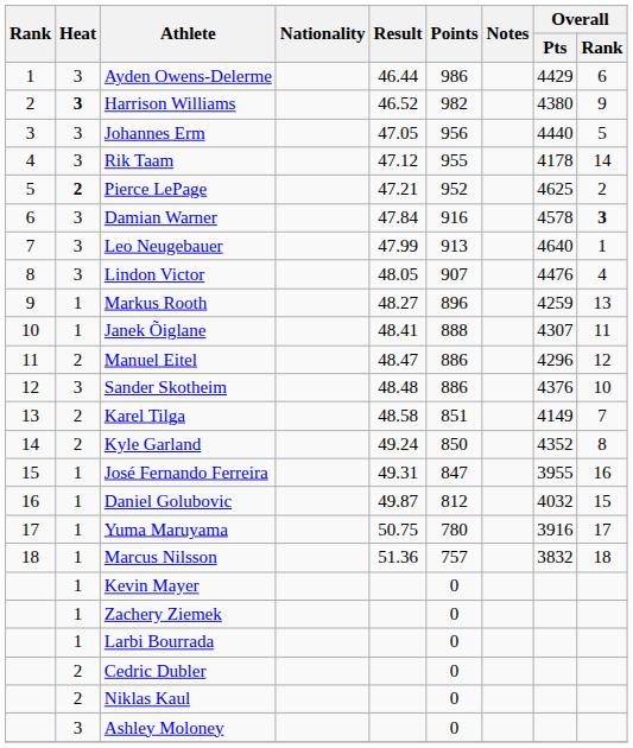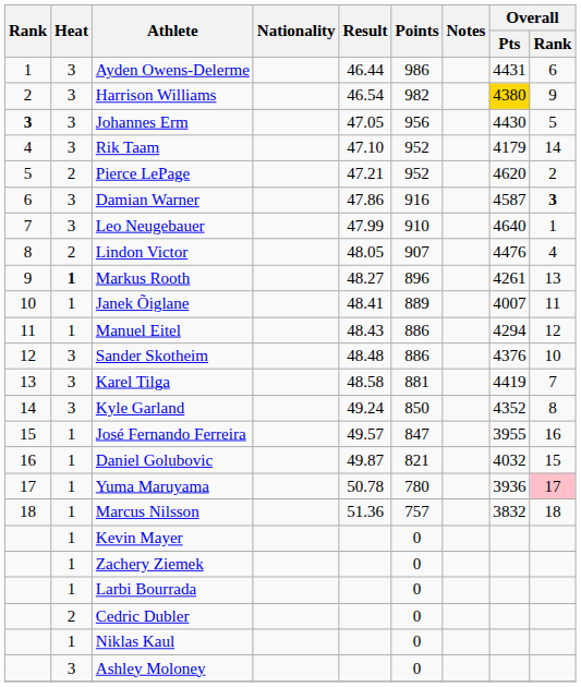 <table class="wikitable sortable" style="text-align:center">
 <tr>
 <th rowspan=2>Rank</th>
 <th rowspan=2>Heat</th>
 <th rowspan=2>Athlete</th>
 <th rowspan=2>Nationality</th>
 <th rowspan=2>Result</th>
 <th rowspan=2>Points</th>
 <th rowspan=2>Notes</th>
 <th colspan=2>Overall</th>
 </tr>
 <tr>
 <th>Pts</th>
 <th>Rank</th>
 </tr>
 <tr>
 <td>1</td>
 <td>3</td>
 <td align=left><a href='#'>Ayden Owens-Delerme</a></td>
 <td align=left></td>
 <td>46.44</td>
 <td>986</td>
 <td></td>
-<td>4429</td>
+<td>4431</td>
 <td>6</td>
 </tr>
 <tr>
 <td>2</td>
-<td><strong>3</strong></td>
+<td>3</td>
 <td align=left><a href='#'>Harrison Williams</a></td>
 <td align=left></td>
-<td>46.52</td>
+<td>46.54</td>
 <td>982</td>
 <td></td>
-<td>4380</td>
+<td style="background: gold;">4380</td>
 <td>9</td>
 </tr>
 <tr>
-<td>3</td>
+<td><strong>3</strong></td>
 <td>3</td>
 <td align=left><a href='#'>Johannes Erm</a></td>
 <td align=left></td>
 <td>47.05</td>
 <td>956</td>
 <td></td>
-<td>4440</td>
+<td>4430</td>
 <td>5</td>
 </tr>
 <tr>
 <td>4</td>
 <td>3</td>
 <td align=left><a href='#'>Rik Taam</a></td>
 <td align=left></td>
-<td>47.12</td>
-<td>955</td>
+<td>47.10</td>
+<td>952</td>
 <td></td>
-<td>4178</td>
+<td>4179</td>
 <td>14</td>
 </tr>
 <tr>
 <td>5</td>
-<td><strong>2</strong></td>
+<td>2</td>
 <td align=left><a href='#'>Pierce LePage</a></td>
 <td align=left></td>
 <td>47.21</td>
 <td>952</td>
 <td></td>
-<td>4625</td>
+<td>4620</td>
 <td>2</td>
 </tr>
 <tr>
 <td>6</td>
 <td>3</td>
 <td align=left><a href='#'>Damian Warner</a></td>
 <td align=left></td>
-<td>47.84</td>
+<td>47.86</td>
 <td>916</td>
 <td></td>
-<td>4578</td>
+<td>4587</td>
 <td><strong>3</strong></td>
 </tr>
 <tr>
 <td>7</td>
 <td>3</td>
 <td align=left><a href='#'>Leo Neugebauer</a></td>
 <td align=left></td>
 <td>47.99</td>
-<td>913</td>
+<td>910</td>
 <td></td>
 <td>4640</td>
 <td>1</td>
 </tr>
 <tr>
 <td>8</td>
-<td>3</td>
+<td>2</td>
 <td align=left><a href='#'>Lindon Victor</a></td>
 <td align=left></td>
 <td>48.05</td>
 <td>907</td>
 <td></td>
 <td>4476</td>
 <td>4</td>
 </tr>
 <tr>
 <td>9</td>
-<td>1</td>
+<td><strong>1</strong></td>
 <td align=left><a href='#'>Markus Rooth</a></td>
 <td align=left></td>
 <td>48.27</td>
 <td>896</td>
 <td></td>
-<td>4259</td>
+<td>4261</td>
 <td>13</td>
 </tr>
 <tr>
 <td>10</td>
 <td>1</td>
 <td align=left><a href='#'>Janek Õiglane</a></td>
 <td align=left></td>
 <td>48.41</td>
-<td>888</td>
+<td>889</td>
 <td></td>
-<td>4307</td>
+<td>4007</td>
 <td>11</td>
 </tr>
 <tr>
 <td>11</td>
-<td>2</td>
+<td>1</td>
 <td align=left><a href='#'>Manuel Eitel</a></td>
 <td align=left></td>
-<td>48.47</td>
+<td>48.43</td>
 <td>886</td>
 <td></td>
-<td>4296</td>
+<td>4294</td>
 <td>12</td>
 </tr>
 <tr>
 <td>12</td>
 <td>3</td>
 <td align=left><a href='#'>Sander Skotheim</a></td>
 <td align=left></td>
 <td>48.48</td>
 <td>886</td>
 <td></td>
 <td>4376</td>
 <td>10</td>
 </tr>
 <tr>
 <td>13</td>
-<td>2</td>
+<td>3</td>
 <td align="left"><a href='#'>Karel Tilga</a></td>
 <td align="left"></td>
 <td>48.58</td>
-<td>851</td>
+<td>881</td>
 <td></td>
-<td>4149</td>
+<td>4419</td>
 <td>7</td>
 </tr>
 <tr>
 <td>14</td>
-<td>2</td>
+<td>3</td>
 <td align="left"><a href='#'>Kyle Garland</a></td>
 <td align="left"></td>
 <td>49.24</td>
 <td>850</td>
 <td></td>
 <td>4352</td>
 <td>8</td>
 </tr>
 <tr>
 <td>15</td>
 <td>1</td>
 <td align="left"><a href='#'>José Fernando Ferreira</a></td>
 <td align="left"></td>
-<td>49.31</td>
+<td>49.57</td>
 <td>847</td>
 <td></td>
 <td>3955</td>
 <td>16</td>
 </tr>
 <tr>
 <td>16</td>
 <td>1</td>
 <td align="left"><a href='#'>Daniel Golubovic</a></td>
 <td align="left"></td>
 <td>49.87</td>
-<td>812</td>
+<td>821</td>
 <td></td>
 <td>4032</td>
 <td>15</td>
 </tr>
 <tr>
 <td>17</td>
 <td>1</td>
 <td align="left"><a href='#'>Yuma Maruyama</a></td>
 <td align="left"></td>
-<td>50.75</td>
+<td>50.78</td>
 <td>780</td>
 <td></td>
-<td>3916</td>
-<td>17</td>
+<td>3936</td>
+<td style="background: pink;">17</td>
 </tr>
 <tr>
 <td>18</td>
 <td>1</td>
 <td align="left"><a href='#'>Marcus Nilsson</a></td>
 <td align="left"></td>
 <td>51.36</td>
 <td>757</td>
 <td></td>
 <td>3832</td>
 <td>18</td>
 </tr>
 <tr>
 <td></td>
 <td>1</td>
 <td align=left><a href='#'>Kevin Mayer</a></td>
 <td align=left></td>
 <td></td>
 <td>0</td>
 <td></td>
 <td></td>
 <td></td>
 </tr>
 <tr>
 <td></td>
 <td>1</td>
 <td align=left><a href='#'>Zachery Ziemek</a></td>
 <td align=left></td>
 <td></td>
 <td>0</td>
 <td></td>
 <td></td>
 <td></td>
 </tr>
 <tr>
 <td></td>
 <td>1</td>
 <td align=left><a href='#'>Larbi Bourrada</a></td>
 <td align=left></td>
 <td></td>
 <td>0</td>
 <td></td>
 <td></td>
 <td></td>
 </tr>
 <tr>
 <td></td>
 <td>2</td>
 <td align=left><a href='#'>Cedric Dubler</a></td>
 <td align=left></td>
 <td></td>
 <td>0</td>
 <td></td>
 <td></td>
 <td></td>
 </tr>
 <tr>
 <td></td>
-<td>2</td>
+<td>1</td>
 <td align=left><a href='#'>Niklas Kaul</a></td>
 <td align=left></td>
 <td></td>
 <td>0</td>
 <td></td>
 <td></td>
 <td></td>
 </tr>
 <tr>
 <td></td>
 <td>3</td>
 <td align=left><a href='#'>Ashley Moloney</a></td>
 <td align=left></td>
 <td></td>
 <td>0</td>
 <td></td>
 <td></td>
 <td></td>
 </tr>
 <tr>
 </tr>
 </table>
